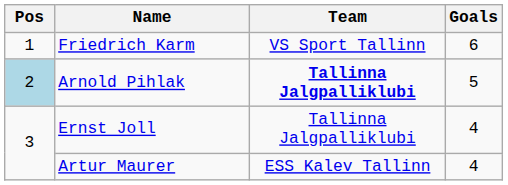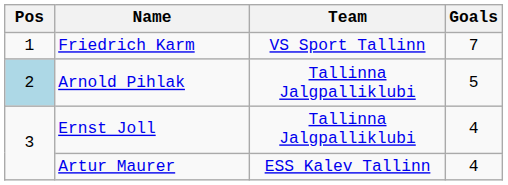 <table class="wikitable" style="font-size:90%; text-align:center;">
 <tr>
 <th width="30">Pos</th>
 <th width="135">Name</th>
 <th width="135">Team</th>
 <th width="30">Goals</th>
 </tr>
 <tr>
 <td>1</td>
 <td align=left><a href='#'>Friedrich Karm</a></td>
 <td><a href='#'>VS Sport Tallinn</a></td>
-<td>6</td>
+<td>7</td>
 </tr>
 <tr>
 <td style="background: lightblue;">2</td>
 <td align=left><a href='#'>Arnold Pihlak</a></td>
-<td><strong><a href='#'>Tallinna Jalgpalliklubi</a></strong></td>
+<td><a href='#'>Tallinna Jalgpalliklubi</a></td>
 <td>5</td>
 </tr>
 <tr>
 <td rowspan="2">3</td>
 <td align=left><a href='#'>Ernst Joll</a></td>
 <td><a href='#'>Tallinna Jalgpalliklubi</a></td>
 <td>4</td>
 </tr>
 <tr>
 <td align=left><a href='#'>Artur Maurer</a></td>
 <td><a href='#'>ESS Kalev Tallinn</a></td>
 <td>4</td>
 </tr>
 </table>
